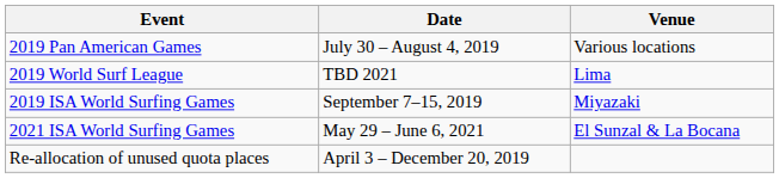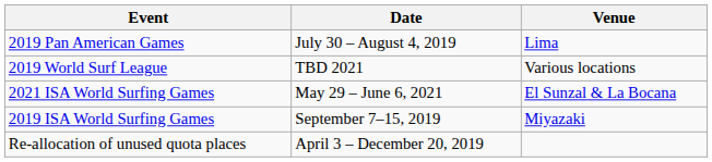 <table class="wikitable" width=700>
 <tr>
 <th>Event</th>
 <th>Date</th>
 <th>Venue</th>
 </tr>
 <tr>
 <td><a href='#'>2019 Pan American Games</a></td>
 <td>July 30 – August 4, 2019</td>
-<td>Various locations</td>
+<td> <a href='#'>Lima</a></td>
 </tr>
 <tr>
 <td><a href='#'>2019 World Surf League</a></td>
 <td>TBD 2021</td>
-<td> <a href='#'>Lima</a></td>
+<td>Various locations</td>
+</tr>
+<tr>
+<td><a href='#'>2021 ISA World Surfing Games</a></td>
+<td>May 29 – June 6, 2021</td>
+<td> <a href='#'>El Sunzal & La Bocana</a></td>
 </tr>
 <tr>
 <td><a href='#'>2019 ISA World Surfing Games</a></td>
 <td>September 7–15, 2019</td>
 <td> <a href='#'>Miyazaki</a></td>
 </tr>
 <tr>
-<td><a href='#'>2021 ISA World Surfing Games</a></td>
-<td>May 29 – June 6, 2021</td>
-<td> <a href='#'>El Sunzal & La Bocana</a></td>
-</tr>
-<tr>
 <td>Re-allocation of unused quota places</td>
 <td>April 3 – December 20, 2019</td>
 <td></td>
 </tr>
 </table>
